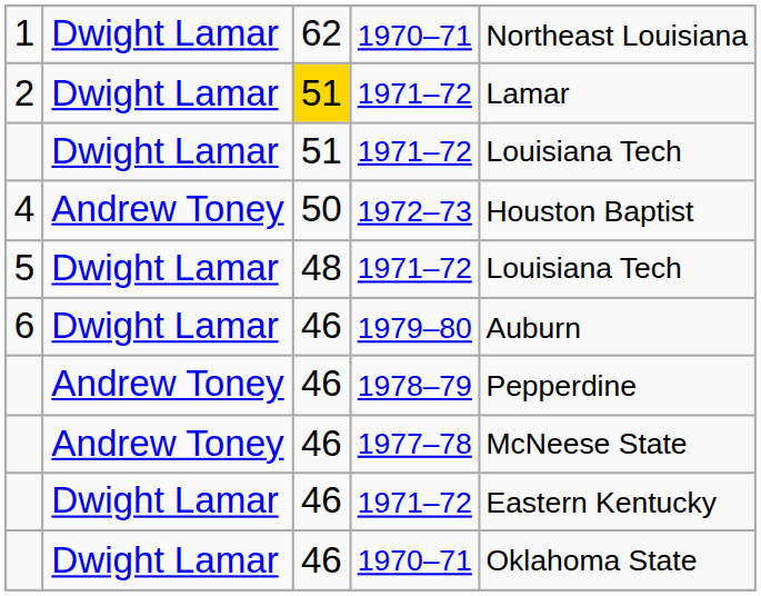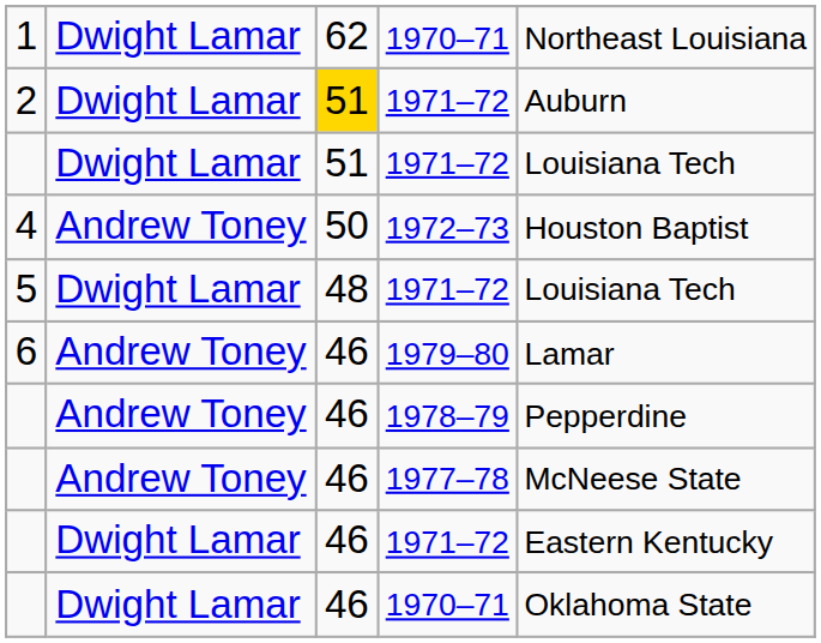 <table class="wikitable">
 <tr>
 </tr>
 <tr>
 <td>1</td>
 <td><a href='#'>Dwight Lamar</a></td>
 <td>62</td>
 <td style="font-size:80%;"><a href='#'>1970–71</a></td>
 <td style="font-size:80%;">Northeast Louisiana</td>
 </tr>
 <tr>
 <td>2</td>
 <td><a href='#'>Dwight Lamar</a></td>
 <td style="background: gold;">51</td>
 <td style="font-size:80%;"><a href='#'>1971–72</a></td>
-<td style="font-size:80%;">Lamar</td>
+<td style="font-size:80%;">Auburn</td>
 </tr>
 <tr>
 <td></td>
 <td><a href='#'>Dwight Lamar</a></td>
 <td>51</td>
 <td style="font-size:80%;"><a href='#'>1971–72</a></td>
 <td style="font-size:80%;">Louisiana Tech</td>
 </tr>
 <tr>
 <td>4</td>
 <td><a href='#'>Andrew Toney</a></td>
 <td>50</td>
 <td style="font-size:80%;"><a href='#'>1972–73</a></td>
 <td style="font-size:80%;">Houston Baptist</td>
 </tr>
 <tr>
 <td>5</td>
 <td><a href='#'>Dwight Lamar</a></td>
 <td>48</td>
 <td style="font-size:80%;"><a href='#'>1971–72</a></td>
 <td style="font-size:80%;">Louisiana Tech</td>
 </tr>
 <tr>
 <td>6</td>
-<td><a href='#'>Dwight Lamar</a></td>
+<td><a href='#'>Andrew Toney</a></td>
 <td>46</td>
 <td style="font-size:80%;"><a href='#'>1979–80</a></td>
-<td style="font-size:80%;">Auburn</td>
+<td style="font-size:80%;">Lamar</td>
 </tr>
 <tr>
 <td></td>
 <td><a href='#'>Andrew Toney</a></td>
 <td>46</td>
 <td style="font-size:80%;"><a href='#'>1978–79</a></td>
 <td style="font-size:80%;">Pepperdine</td>
 </tr>
 <tr>
 <td></td>
 <td><a href='#'>Andrew Toney</a></td>
 <td>46</td>
 <td style="font-size:80%;"><a href='#'>1977–78</a></td>
 <td style="font-size:80%;">McNeese State</td>
 </tr>
 <tr>
 <td></td>
 <td><a href='#'>Dwight Lamar</a></td>
 <td>46</td>
 <td style="font-size:80%;"><a href='#'>1971–72</a></td>
 <td style="font-size:80%;">Eastern Kentucky</td>
 </tr>
 <tr>
 <td></td>
 <td><a href='#'>Dwight Lamar</a></td>
 <td>46</td>
 <td style="font-size:80%;"><a href='#'>1970–71</a></td>
 <td style="font-size:80%;">Oklahoma State</td>
 </tr>
 </table>
